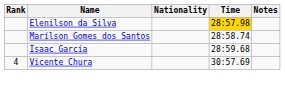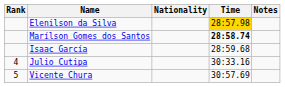 <table class="wikitable sortable" style="text-align:center;font-size:95%">
 <tr>
 <th>Rank</th>
 <th>Name</th>
 <th>Nationality</th>
 <th>Time</th>
 <th>Notes</th>
 </tr>
 <tr>
 <td></td>
 <td align=left><a href='#'>Elenilson da Silva</a></td>
 <td align=left></td>
 <td style="background: gold;">28:57.98</td>
 <td></td>
 </tr>
 <tr>
 <td></td>
 <td align=left><a href='#'>Marílson Gomes dos Santos</a></td>
 <td align=left></td>
-<td>28:58.74</td>
+<td><strong>28:58.74</strong></td>
 <td></td>
 </tr>
 <tr>
 <td></td>
 <td align=left><a href='#'>Isaac García</a></td>
 <td align=left></td>
 <td>28:59.68</td>
 <td></td>
 </tr>
 <tr>
 <td>4</td>
+<td align=left><a href='#'>Julio Cutipa</a></td>
+<td align=left></td>
+<td>30:33.16</td>
+<td></td>
+</tr>
+<tr>
+<td>5</td>
 <td align=left><a href='#'>Vicente Chura</a></td>
 <td align=left></td>
 <td>30:57.69</td>
 <td></td>
 </tr>
 </table>
